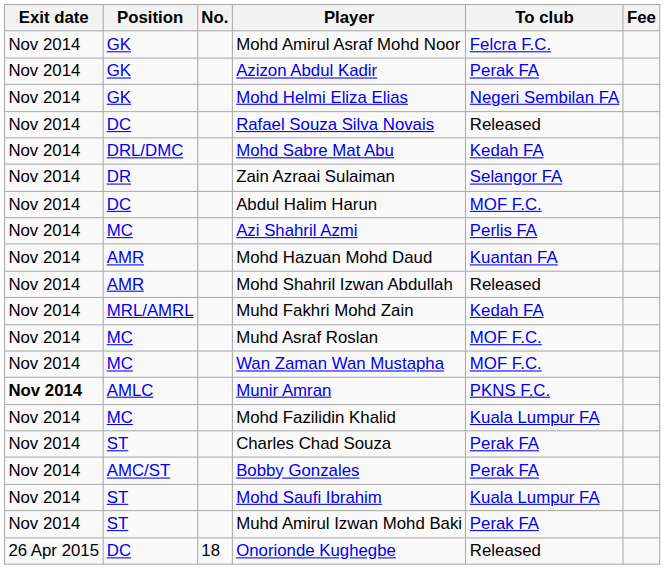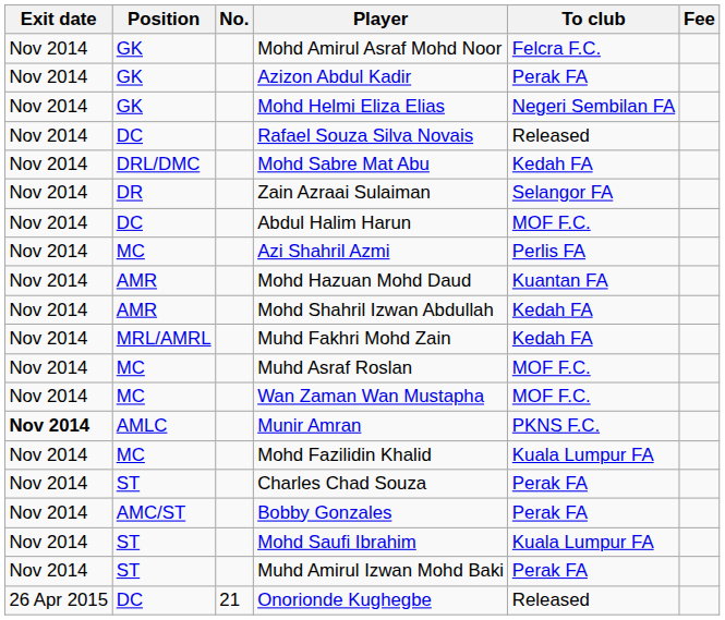 <table class="wikitable sortable">
 <tr>
 <th>Exit date</th>
 <th>Position</th>
 <th>No.</th>
 <th>Player</th>
 <th>To club</th>
 <th>Fee</th>
 </tr>
 <tr>
 <td>Nov 2014</td>
 <td><a href='#'>GK</a></td>
 <td></td>
 <td align=left> Mohd Amirul Asraf Mohd Noor</td>
 <td align=left> <a href='#'>Felcra F.C.</a></td>
 <td></td>
 </tr>
 <tr>
 <td>Nov 2014</td>
 <td><a href='#'>GK</a></td>
 <td></td>
 <td align=left> <a href='#'>Azizon Abdul Kadir</a></td>
 <td align=left> <a href='#'>Perak FA</a></td>
 <td></td>
 </tr>
 <tr>
 <td>Nov 2014</td>
 <td><a href='#'>GK</a></td>
 <td></td>
 <td align=left> <a href='#'>Mohd Helmi Eliza Elias</a></td>
 <td align=left> <a href='#'>Negeri Sembilan FA</a></td>
 <td></td>
 </tr>
 <tr>
 <td>Nov 2014</td>
 <td><a href='#'>DC</a></td>
 <td></td>
 <td align=left> <a href='#'>Rafael Souza Silva Novais</a></td>
 <td align=left>Released</td>
 <td></td>
 </tr>
 <tr>
 <td>Nov 2014</td>
 <td><a href='#'>DRL/DMC</a></td>
 <td></td>
 <td align=left> <a href='#'>Mohd Sabre Mat Abu</a></td>
 <td align=left> <a href='#'>Kedah FA</a></td>
 <td></td>
 </tr>
 <tr>
 <td>Nov 2014</td>
 <td><a href='#'>DR</a></td>
 <td></td>
 <td align=left> Zain Azraai Sulaiman</td>
 <td align=left> <a href='#'>Selangor FA</a></td>
 <td></td>
 </tr>
 <tr>
 <td>Nov 2014</td>
 <td><a href='#'>DC</a></td>
 <td></td>
 <td align=left> Abdul Halim Harun</td>
 <td align=left> <a href='#'>MOF F.C.</a></td>
 <td></td>
 </tr>
 <tr>
 <td>Nov 2014</td>
 <td><a href='#'>MC</a></td>
 <td></td>
 <td align=left> <a href='#'>Azi Shahril Azmi</a></td>
 <td align=left> <a href='#'>Perlis FA</a></td>
 <td></td>
 </tr>
 <tr>
 <td>Nov 2014</td>
 <td><a href='#'>AMR</a></td>
 <td></td>
 <td align=left> Mohd Hazuan Mohd Daud</td>
 <td align=left> <a href='#'>Kuantan FA</a></td>
 <td></td>
 </tr>
 <tr>
 <td>Nov 2014</td>
 <td><a href='#'>AMR</a></td>
 <td></td>
 <td align=left> Mohd Shahril Izwan Abdullah</td>
-<td align=left> Released</td>
+<td align=left> <a href='#'>Kedah FA</a></td>
 <td></td>
 </tr>
 <tr>
 <td>Nov 2014</td>
 <td><a href='#'>MRL/AMRL</a></td>
 <td></td>
 <td align=left> Muhd Fakhri Mohd Zain</td>
 <td align=left> <a href='#'>Kedah FA</a></td>
 <td></td>
 </tr>
 <tr>
 <td>Nov 2014</td>
 <td><a href='#'>MC</a></td>
 <td></td>
 <td align=left> Muhd Asraf Roslan</td>
 <td align=left> <a href='#'>MOF F.C.</a></td>
 <td></td>
 </tr>
 <tr>
 <td>Nov 2014</td>
 <td><a href='#'>MC</a></td>
 <td></td>
 <td align=left> <a href='#'>Wan Zaman Wan Mustapha</a></td>
 <td align=left> <a href='#'>MOF F.C.</a></td>
 <td></td>
 </tr>
 <tr>
 <td><strong>Nov 2014</strong></td>
 <td><a href='#'>AMLC</a></td>
 <td></td>
 <td align=left> <a href='#'>Munir Amran</a></td>
 <td align=left> <a href='#'>PKNS F.C.</a></td>
 <td></td>
 </tr>
 <tr>
 <td>Nov 2014</td>
 <td><a href='#'>MC</a></td>
 <td></td>
 <td align=left> Mohd Fazilidin Khalid</td>
 <td align=left> <a href='#'>Kuala Lumpur FA</a></td>
 <td></td>
 </tr>
 <tr>
 <td>Nov 2014</td>
 <td><a href='#'>ST</a></td>
 <td></td>
 <td align=left> Charles Chad Souza</td>
 <td align=left> <a href='#'>Perak FA</a></td>
 <td></td>
 </tr>
 <tr>
 <td>Nov 2014</td>
 <td><a href='#'>AMC/ST</a></td>
 <td></td>
 <td align=left> <a href='#'>Bobby Gonzales</a></td>
 <td align=left> <a href='#'>Perak FA</a></td>
 <td></td>
 </tr>
 <tr>
 <td>Nov 2014</td>
 <td><a href='#'>ST</a></td>
 <td></td>
 <td align=left> <a href='#'>Mohd Saufi Ibrahim</a></td>
 <td align=left> <a href='#'>Kuala Lumpur FA</a></td>
 <td></td>
 </tr>
 <tr>
 <td>Nov 2014</td>
 <td><a href='#'>ST</a></td>
 <td></td>
 <td align=left> Muhd Amirul Izwan Mohd Baki</td>
 <td align=left> <a href='#'>Perak FA</a></td>
 <td></td>
 </tr>
 <tr>
 <td>26 Apr 2015</td>
 <td><a href='#'>DC</a></td>
-<td>18</td>
+<td>21</td>
 <td align=left> <a href='#'>Onorionde Kughegbe</a></td>
 <td align=left>Released</td>
 <td></td>
 </tr>
 </table>
